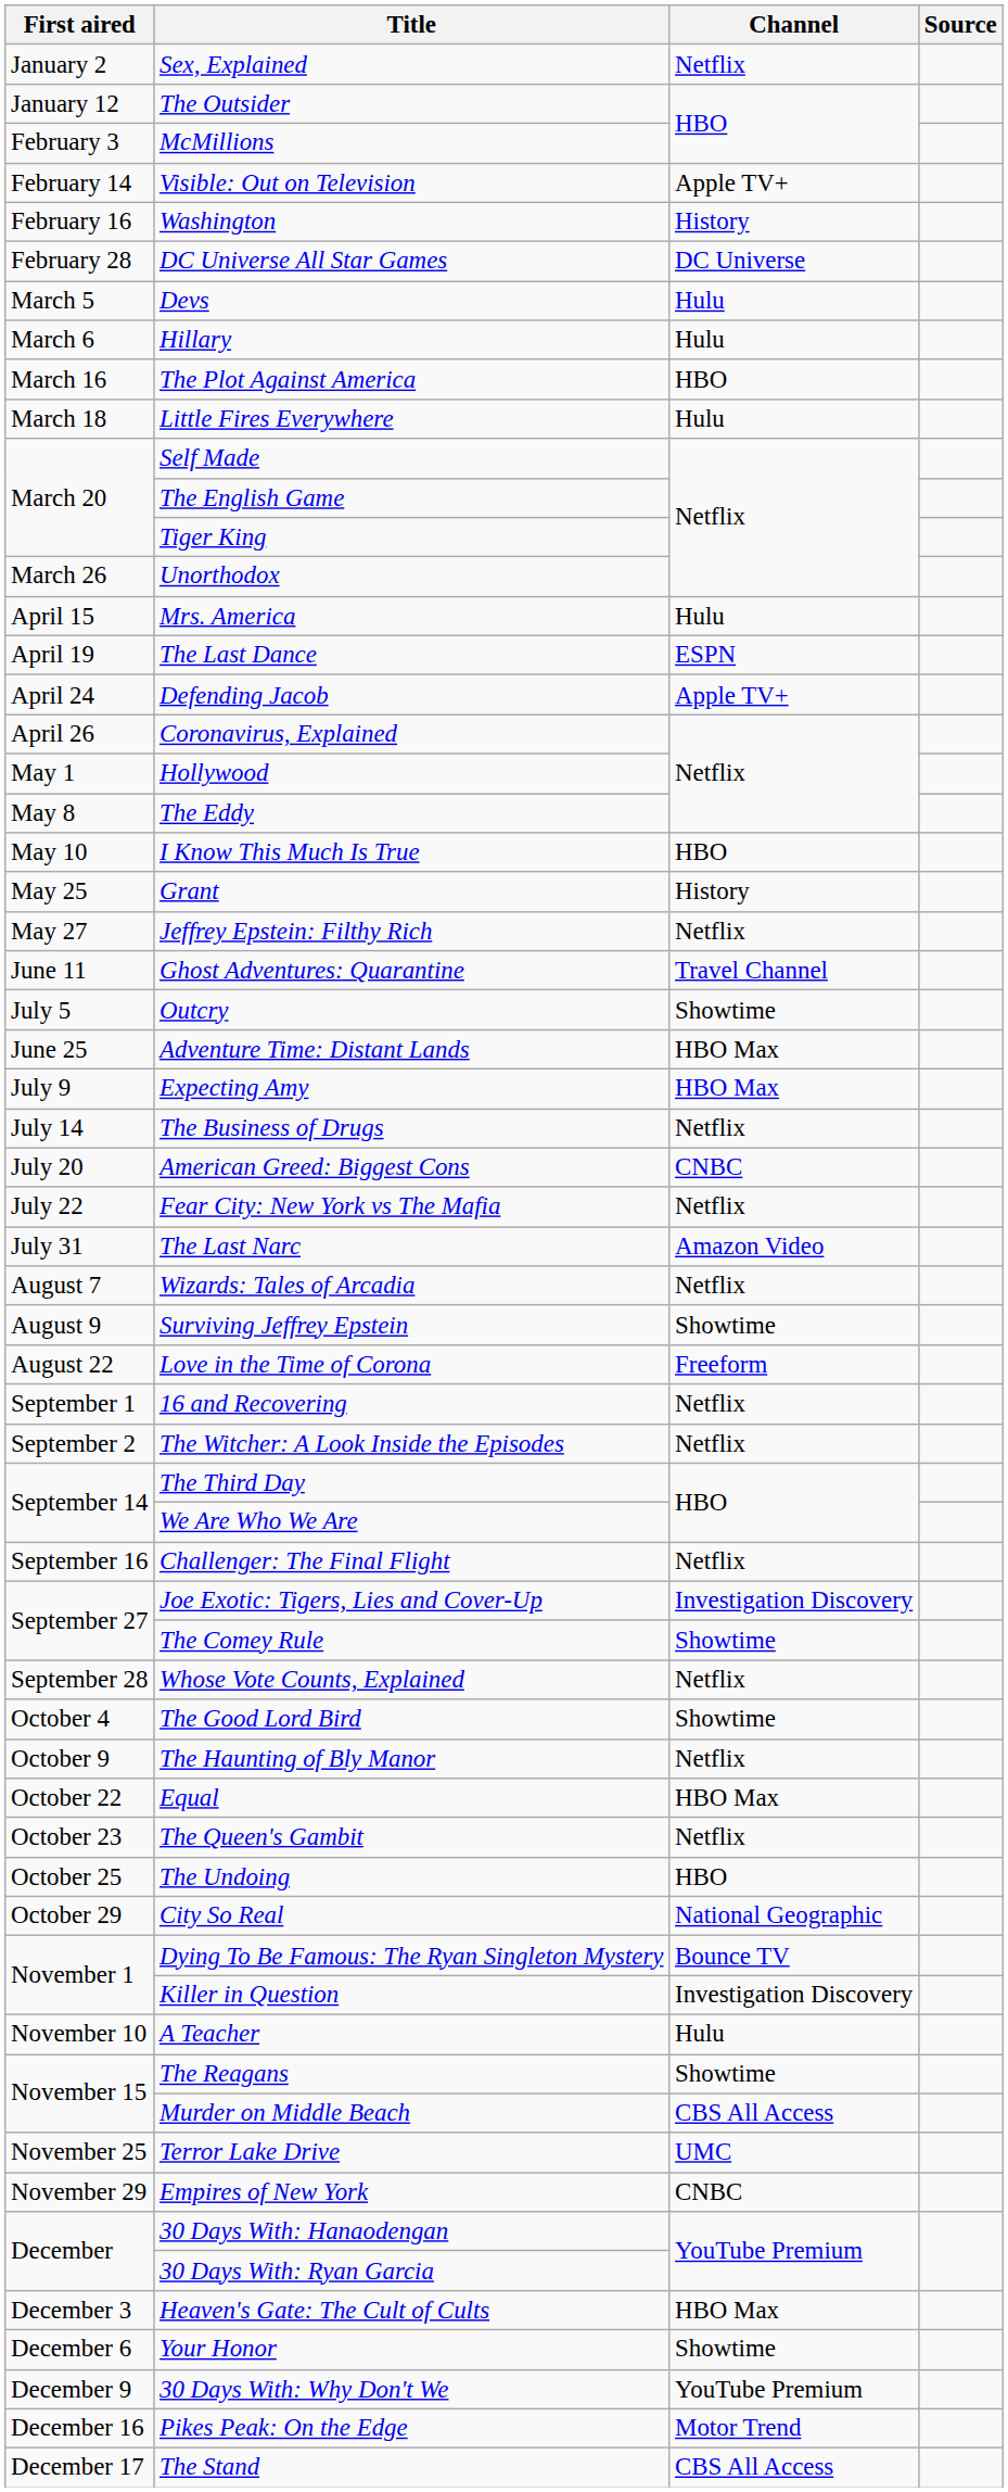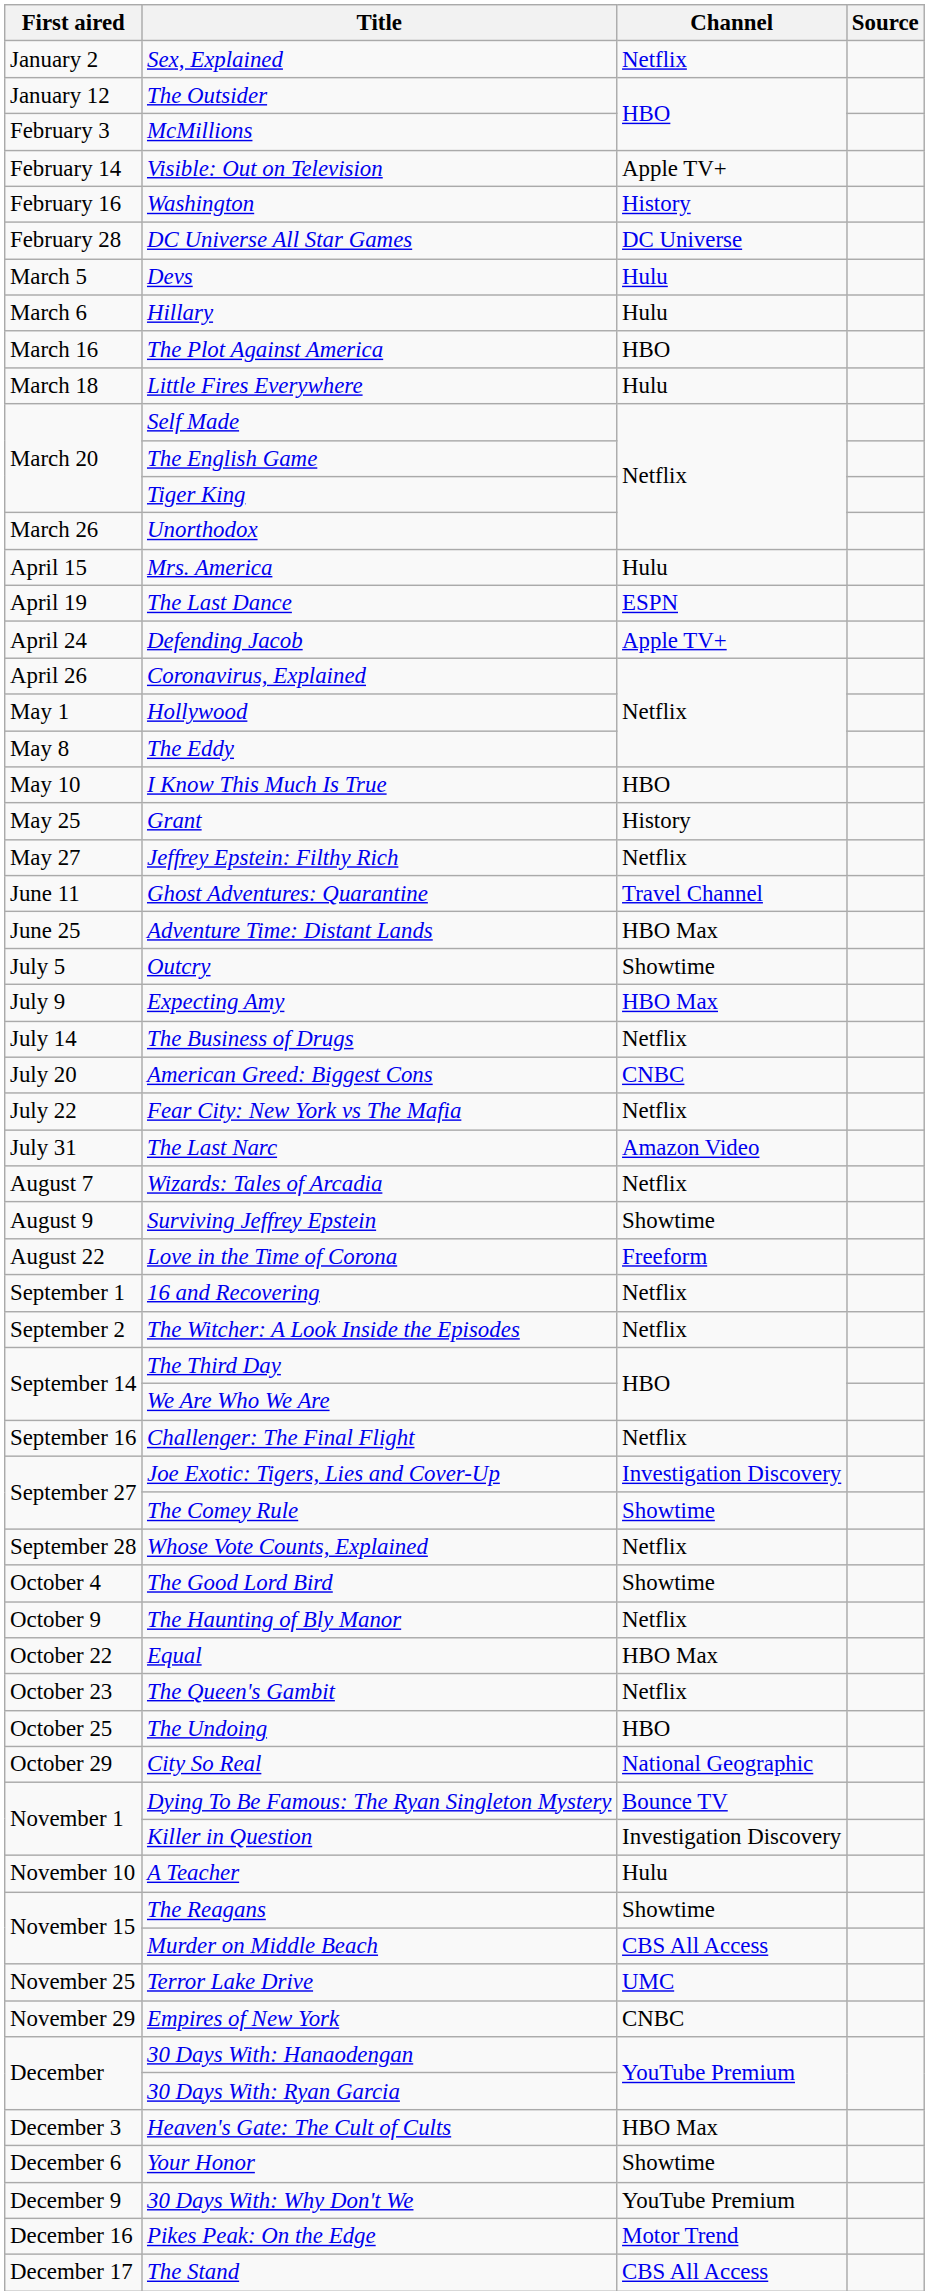 <table class="wikitable sortable">
 <tr>
 <th>First aired</th>
 <th>Title</th>
 <th>Channel</th>
 <th>Source</th>
 </tr>
 <tr>
 <td>January 2</td>
 <td><em><a href='#'>Sex, Explained</a></em></td>
 <td><a href='#'>Netflix</a></td>
 <td></td>
 </tr>
 <tr>
 <td>January 12</td>
 <td><em><a href='#'>The Outsider</a></em></td>
 <td rowspan=2><a href='#'>HBO</a></td>
 <td></td>
 </tr>
 <tr>
 <td>February 3</td>
 <td><em><a href='#'>McMillions</a></em></td>
 <td></td>
 </tr>
 <tr>
 <td>February 14</td>
 <td><em><a href='#'>Visible: Out on Television</a></em></td>
 <td>Apple TV+</td>
 <td></td>
 </tr>
 <tr>
 <td>February 16</td>
 <td><em><a href='#'>Washington</a></em></td>
 <td><a href='#'>History</a></td>
 <td></td>
 </tr>
 <tr>
 <td>February 28</td>
 <td><em><a href='#'>DC Universe All Star Games</a></em></td>
 <td><a href='#'>DC Universe</a></td>
 <td></td>
 </tr>
 <tr>
 <td>March 5</td>
 <td><em><a href='#'>Devs</a></em></td>
 <td><a href='#'>Hulu</a></td>
 <td></td>
 </tr>
 <tr>
 <td>March 6</td>
 <td><em><a href='#'>Hillary</a></em></td>
 <td>Hulu</td>
 <td></td>
 </tr>
 <tr>
 <td>March 16</td>
 <td><em><a href='#'>The Plot Against America</a></em></td>
 <td>HBO</td>
 <td></td>
 </tr>
 <tr>
 <td>March 18</td>
 <td><em><a href='#'>Little Fires Everywhere</a></em></td>
 <td>Hulu</td>
 <td></td>
 </tr>
 <tr>
 <td rowspan=3>March 20</td>
 <td><em><a href='#'>Self Made</a></em></td>
 <td rowspan=4>Netflix</td>
 <td></td>
 </tr>
 <tr>
 <td><em><a href='#'>The English Game</a></em></td>
 <td></td>
 </tr>
 <tr>
 <td><em><a href='#'>Tiger King</a></em></td>
 <td></td>
 </tr>
 <tr>
 <td>March 26</td>
 <td><em><a href='#'>Unorthodox</a></em></td>
 <td></td>
 </tr>
 <tr>
 <td>April 15</td>
 <td><em><a href='#'>Mrs. America</a></em></td>
 <td>Hulu</td>
 <td></td>
 </tr>
 <tr>
 <td>April 19</td>
 <td><em><a href='#'>The Last Dance</a></em></td>
 <td><a href='#'>ESPN</a></td>
 <td></td>
 </tr>
 <tr>
 <td>April 24</td>
 <td><em><a href='#'>Defending Jacob</a></em></td>
 <td><a href='#'>Apple TV+</a></td>
 <td></td>
 </tr>
 <tr>
 <td>April 26</td>
 <td><em><a href='#'>Coronavirus, Explained</a></em></td>
 <td rowspan=3>Netflix</td>
 <td></td>
 </tr>
 <tr>
 <td>May 1</td>
 <td><em><a href='#'>Hollywood</a></em></td>
 <td></td>
 </tr>
 <tr>
 <td>May 8</td>
 <td><em><a href='#'>The Eddy</a></em></td>
 <td></td>
 </tr>
 <tr>
 <td>May 10</td>
 <td><em><a href='#'>I Know This Much Is True</a></em></td>
 <td>HBO</td>
 <td></td>
 </tr>
 <tr>
 <td>May 25</td>
 <td><em><a href='#'>Grant</a></em></td>
 <td>History</td>
 <td></td>
 </tr>
 <tr>
 <td>May 27</td>
 <td><em><a href='#'>Jeffrey Epstein: Filthy Rich</a></em></td>
 <td>Netflix</td>
 <td></td>
 </tr>
 <tr>
 <td>June 11</td>
 <td><em><a href='#'>Ghost Adventures: Quarantine</a></em></td>
 <td><a href='#'>Travel Channel</a></td>
 <td></td>
 </tr>
 <tr>
+<td>June 25</td>
+<td><em><a href='#'>Adventure Time: Distant Lands</a></em></td>
+<td>HBO Max</td>
+<td></td>
+</tr>
+<tr>
 <td>July 5</td>
 <td><em><a href='#'>Outcry</a></em></td>
 <td>Showtime</td>
-<td></td>
-</tr>
-<tr>
-<td>June 25</td>
-<td><em><a href='#'>Adventure Time: Distant Lands</a></em></td>
-<td>HBO Max</td>
 <td></td>
 </tr>
 <tr>
 <td>July 9</td>
 <td><em><a href='#'>Expecting Amy</a></em></td>
 <td><a href='#'>HBO Max</a></td>
 <td></td>
 </tr>
 <tr>
 <td>July 14</td>
 <td><em><a href='#'>The Business of Drugs</a></em></td>
 <td>Netflix</td>
 <td></td>
 </tr>
 <tr>
 <td>July 20</td>
 <td><em><a href='#'>American Greed: Biggest Cons</a></em></td>
 <td><a href='#'>CNBC</a></td>
 <td></td>
 </tr>
 <tr>
 <td>July 22</td>
 <td><em><a href='#'>Fear City: New York vs The Mafia</a></em></td>
 <td>Netflix</td>
 <td></td>
 </tr>
 <tr>
 <td>July 31</td>
 <td><em><a href='#'>The Last Narc</a></em></td>
 <td><a href='#'>Amazon Video</a></td>
 <td></td>
 </tr>
 <tr>
 <td>August 7</td>
 <td><em><a href='#'>Wizards: Tales of Arcadia</a></em></td>
 <td>Netflix</td>
 <td></td>
 </tr>
 <tr>
 <td>August 9</td>
 <td><em><a href='#'>Surviving Jeffrey Epstein</a></em></td>
 <td>Showtime</td>
 <td></td>
 </tr>
 <tr>
 <td>August 22</td>
 <td><em><a href='#'>Love in the Time of Corona</a></em></td>
 <td><a href='#'>Freeform</a></td>
 <td></td>
 </tr>
 <tr>
 <td>September 1</td>
 <td><em><a href='#'>16 and Recovering</a></em></td>
 <td>Netflix</td>
 <td></td>
 </tr>
 <tr>
 <td>September 2</td>
 <td><em><a href='#'>The Witcher: A Look Inside the Episodes</a></em></td>
 <td>Netflix</td>
 <td></td>
 </tr>
 <tr>
 <td rowspan=2>September 14</td>
 <td><em><a href='#'>The Third Day</a></em></td>
 <td rowspan=2>HBO</td>
 <td></td>
 </tr>
 <tr>
 <td><em><a href='#'>We Are Who We Are</a></em></td>
 <td></td>
 </tr>
 <tr>
 <td>September 16</td>
 <td><em><a href='#'>Challenger: The Final Flight</a></em></td>
 <td>Netflix</td>
 <td></td>
 </tr>
 <tr>
 <td rowspan=2>September 27</td>
 <td><em><a href='#'>Joe Exotic: Tigers, Lies and Cover-Up</a></em></td>
 <td><a href='#'>Investigation Discovery</a></td>
 <td></td>
 </tr>
 <tr>
 <td><em><a href='#'>The Comey Rule</a></em></td>
 <td><a href='#'>Showtime</a></td>
 <td></td>
 </tr>
 <tr>
 <td>September 28</td>
 <td><em><a href='#'>Whose Vote Counts, Explained</a></em></td>
 <td>Netflix</td>
 <td></td>
 </tr>
 <tr>
 <td>October 4</td>
 <td><em><a href='#'>The Good Lord Bird</a></em></td>
 <td>Showtime</td>
 <td></td>
 </tr>
 <tr>
 <td>October 9</td>
 <td><em><a href='#'>The Haunting of Bly Manor</a></em></td>
 <td>Netflix</td>
 <td></td>
 </tr>
 <tr>
 <td>October 22</td>
 <td><em><a href='#'>Equal</a></em></td>
 <td>HBO Max</td>
 <td></td>
 </tr>
 <tr>
 <td>October 23</td>
 <td><em><a href='#'>The Queen's Gambit</a></em></td>
 <td>Netflix</td>
 <td></td>
 </tr>
 <tr>
 <td>October 25</td>
 <td><em><a href='#'>The Undoing</a></em></td>
 <td>HBO</td>
 <td></td>
 </tr>
 <tr>
 <td>October 29</td>
 <td><em><a href='#'>City So Real</a></em></td>
 <td><a href='#'>National Geographic</a></td>
 <td></td>
 </tr>
 <tr>
 <td rowspan=2>November 1</td>
 <td><em><a href='#'>Dying To Be Famous: The Ryan Singleton Mystery</a></em></td>
 <td><a href='#'>Bounce TV</a></td>
 <td></td>
 </tr>
 <tr>
 <td><em><a href='#'>Killer in Question</a></em></td>
 <td>Investigation Discovery</td>
 <td></td>
 </tr>
 <tr>
 <td>November 10</td>
 <td><em><a href='#'>A Teacher</a></em></td>
 <td>Hulu</td>
 <td></td>
 </tr>
 <tr>
 <td rowspan=2>November 15</td>
 <td><em><a href='#'>The Reagans</a></em></td>
 <td>Showtime</td>
 <td></td>
 </tr>
 <tr>
 <td><em><a href='#'>Murder on Middle Beach</a></em></td>
 <td><a href='#'>CBS All Access</a></td>
 <td></td>
 </tr>
 <tr>
 <td>November 25</td>
 <td><em><a href='#'>Terror Lake Drive</a></em></td>
 <td><a href='#'>UMC</a></td>
 <td></td>
 </tr>
 <tr>
 <td>November 29</td>
 <td><em><a href='#'>Empires of New York</a></em></td>
 <td>CNBC</td>
 <td></td>
 </tr>
 <tr>
 <td rowspan=2>December</td>
 <td><em><a href='#'>30 Days With: Hanaodengan</a></em></td>
 <td rowspan=2><a href='#'>YouTube Premium</a></td>
 <td rowspan=2></td>
 </tr>
 <tr>
 <td><em><a href='#'>30 Days With: Ryan Garcia</a></em></td>
 </tr>
 <tr>
 <td>December 3</td>
 <td><em><a href='#'>Heaven's Gate: The Cult of Cults</a></em></td>
 <td>HBO Max</td>
 <td></td>
 </tr>
 <tr>
 <td>December 6</td>
 <td><em><a href='#'>Your Honor</a></em></td>
 <td>Showtime</td>
 <td></td>
 </tr>
 <tr>
 <td>December 9</td>
 <td><em><a href='#'>30 Days With: Why Don't We</a></em></td>
 <td>YouTube Premium</td>
 <td></td>
 </tr>
 <tr>
 <td>December 16</td>
 <td><em><a href='#'>Pikes Peak: On the Edge</a></em></td>
 <td><a href='#'>Motor Trend</a></td>
 <td></td>
 </tr>
 <tr>
 <td>December 17</td>
 <td><em><a href='#'>The Stand</a></em></td>
 <td><a href='#'>CBS All Access</a></td>
 <td></td>
 </tr>
 </table>
